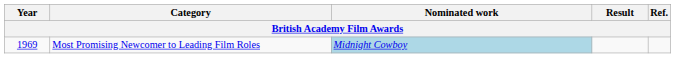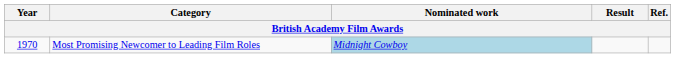 <table class=wikitable>
 <tr>
 <th scope="col" style="width:4em;">Year</th>
 <th scope="col" style="width:27em;">Category</th>
 <th scope="col" style="width:25em;">Nominated work</th>
 <th scope="col" style="width:5em;">Result</th>
 <th>Ref.</th>
 </tr>
 <tr>
 <th colspan=5><a href='#'>British Academy Film Awards</a></th>
 </tr>
 <tr>
-<td style="text-align:center;"><a href='#'>1969</a></td>
+<td style="text-align:center;"><a href='#'>1970</a></td>
 <td><a href='#'>Most Promising Newcomer to Leading Film Roles</a></td>
 <td style="background: lightblue;"><em><a href='#'>Midnight Cowboy</a></em></td>
 <td></td>
 <td align="center"></td>
 </tr>
 </table>
